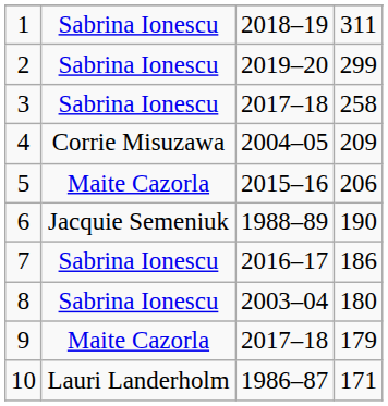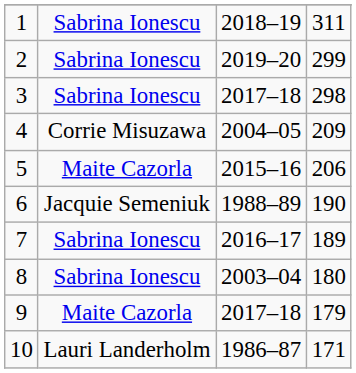 <table class="wikitable">
 <tr>
 </tr>
 <tr>
 </tr>
 <tr align=center>
 <td>1</td>
 <td><a href='#'>Sabrina Ionescu</a></td>
 <td>2018–19</td>
 <td>311</td>
 </tr>
 <tr align=center>
 <td>2</td>
 <td><a href='#'>Sabrina Ionescu</a></td>
 <td>2019–20</td>
 <td>299</td>
 </tr>
 <tr align=center>
 <td>3</td>
 <td><a href='#'>Sabrina Ionescu</a></td>
 <td>2017–18</td>
-<td>258</td>
+<td>298</td>
 </tr>
 <tr align=center>
 <td>4</td>
 <td>Corrie Misuzawa</td>
 <td>2004–05</td>
 <td>209</td>
 </tr>
 <tr align=center>
 <td>5</td>
 <td><a href='#'>Maite Cazorla</a></td>
 <td>2015–16</td>
 <td>206</td>
 </tr>
 <tr align=center>
 <td>6</td>
 <td>Jacquie Semeniuk</td>
 <td>1988–89</td>
 <td>190</td>
 </tr>
 <tr align=center>
 <td>7</td>
 <td><a href='#'>Sabrina Ionescu</a></td>
 <td>2016–17</td>
-<td>186</td>
+<td>189</td>
 </tr>
 <tr align=center>
 <td>8</td>
 <td><a href='#'>Sabrina Ionescu</a></td>
 <td>2003–04</td>
 <td>180</td>
 </tr>
 <tr align=center>
 <td>9</td>
 <td><a href='#'>Maite Cazorla</a></td>
 <td>2017–18</td>
 <td>179</td>
 </tr>
 <tr align=center>
 <td>10</td>
 <td>Lauri Landerholm</td>
 <td>1986–87</td>
 <td>171</td>
 </tr>
 </table>
